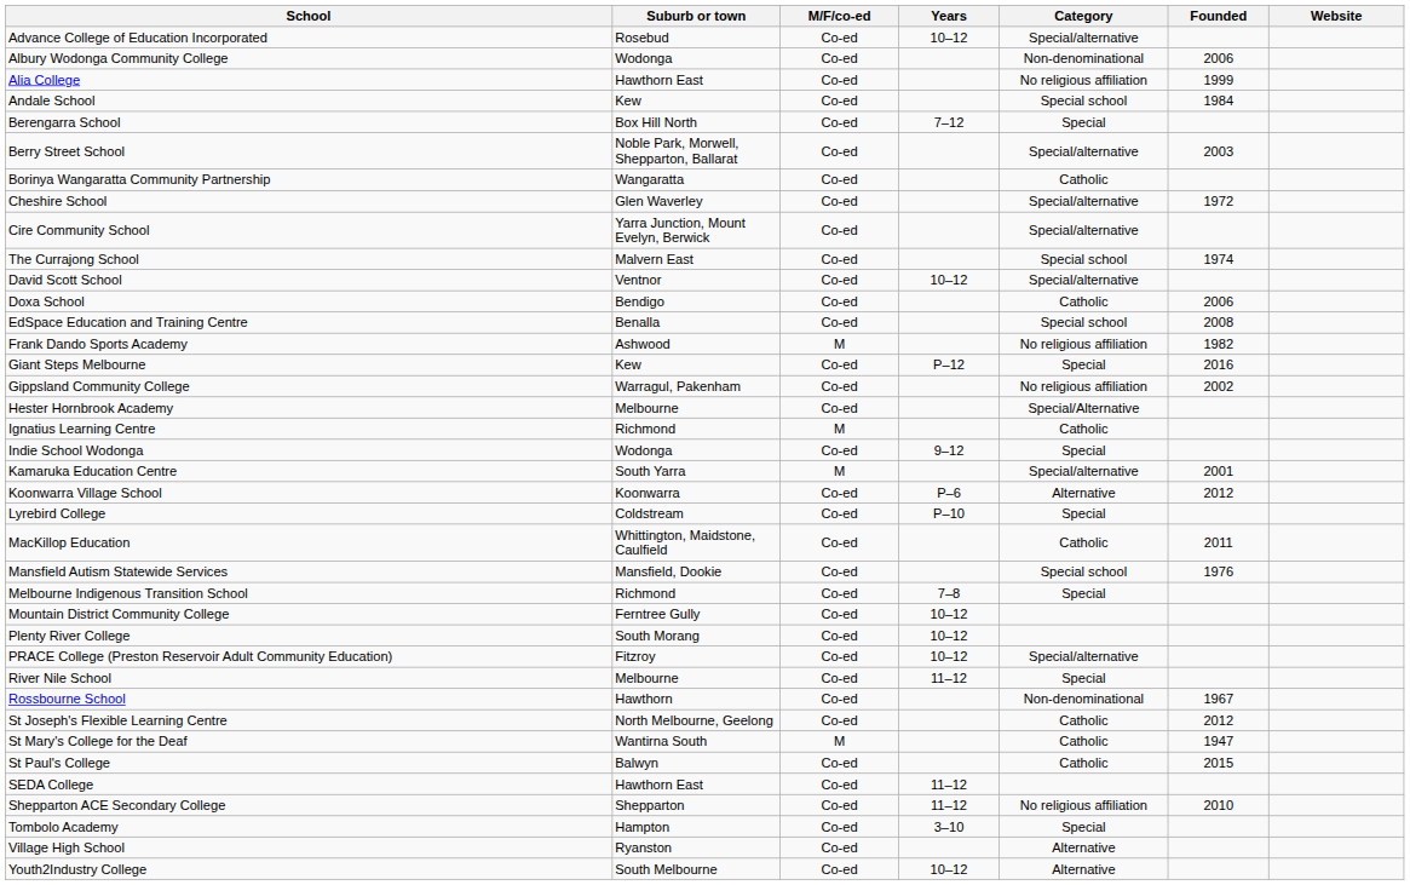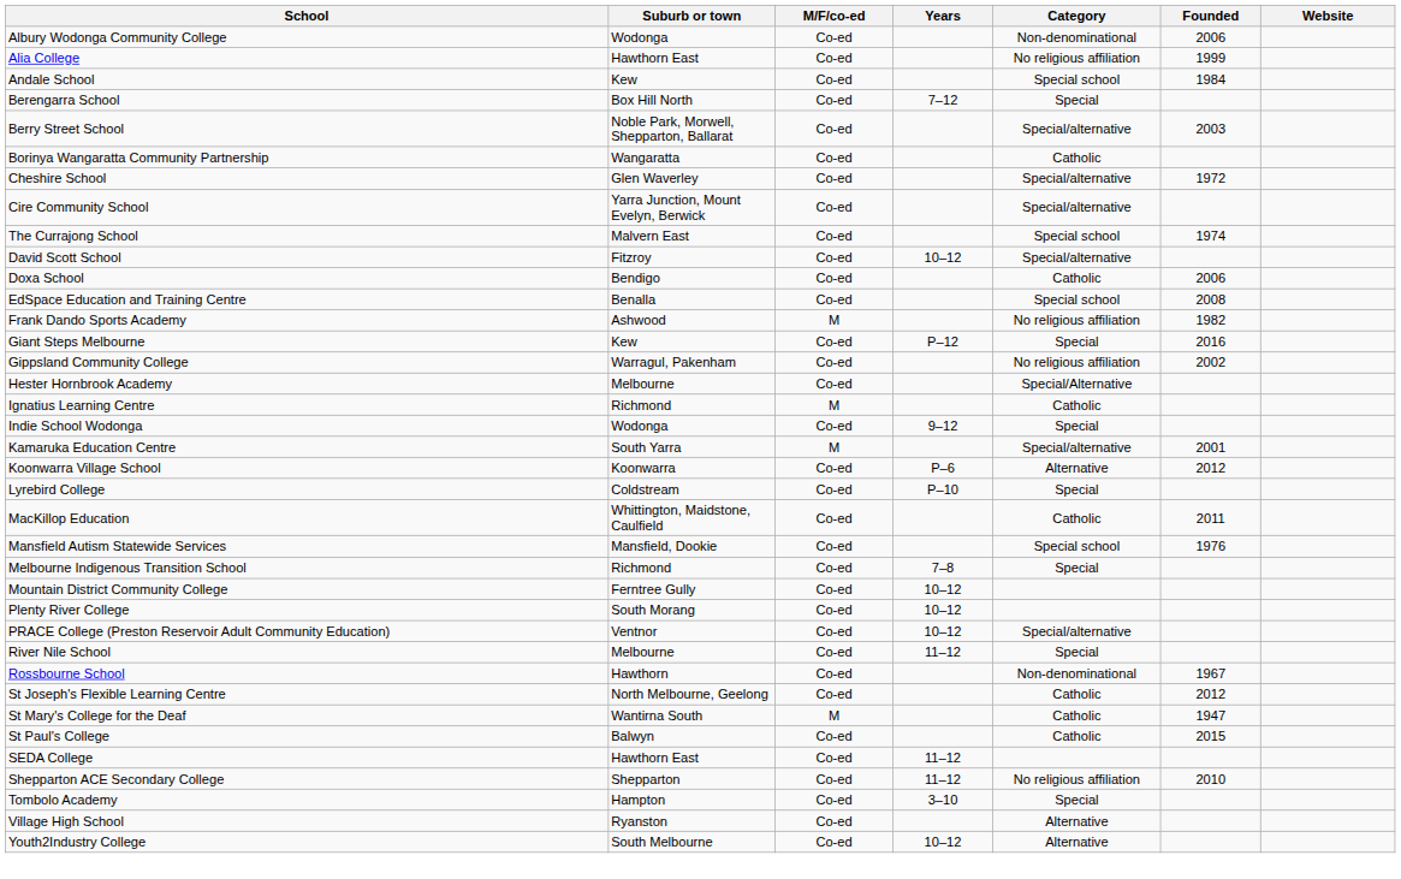 <table class="wikitable sortable"  style="font-size:95%; width:100%;">
 <tr style="background:#efefef; text-align:center;">
 <th width=36%>School</th>
 <th width=10%>Suburb or town</th>
 <th width=7%>M/F/co-ed</th>
 <th width=6%>Years</th>
 <th width=10%>Category</th>
 <th width=6%>Founded</th>
 <th width=8%>Website</th>
-</tr>
-<tr>
-<td>Advance College of Education Incorporated</td>
-<td>Rosebud</td>
-<td style="text-align:center;">Co-ed</td>
-<td style="text-align:center;">10–12</td>
-<td style="text-align:center;">Special/alternative</td>
-<td style="text-align:center;"></td>
-<td style="text-align:center;"></td>
 </tr>
 <tr>
 <td>Albury Wodonga Community College</td>
 <td>Wodonga</td>
 <td style="text-align:center;">Co-ed</td>
 <td style="text-align:center;"></td>
 <td style="text-align:center;">Non-denominational</td>
 <td style="text-align:center;">2006</td>
 <td style="text-align:center;"></td>
 </tr>
 <tr>
 <td><a href='#'>Alia College</a></td>
 <td>Hawthorn East</td>
 <td style="text-align:center;">Co-ed</td>
 <td style="text-align:center;"></td>
 <td style="text-align:center;">No religious affiliation</td>
 <td style="text-align:center;">1999</td>
 <td style="text-align:center;"></td>
 </tr>
 <tr>
 <td>Andale School</td>
 <td>Kew</td>
 <td style="text-align:center;">Co-ed</td>
 <td style="text-align:center;"></td>
 <td style="text-align:center;">Special school</td>
 <td style="text-align:center;">1984</td>
 <td style="text-align:center;"></td>
 </tr>
 <tr>
 <td>Berengarra School</td>
 <td>Box Hill North</td>
 <td style="text-align:center;">Co-ed</td>
 <td style="text-align:center;">7–12</td>
 <td style="text-align:center;">Special</td>
 <td style="text-align:center;"></td>
 <td style="text-align:center;"></td>
 </tr>
 <tr>
 <td>Berry Street School</td>
 <td>Noble Park, Morwell, Shepparton, Ballarat</td>
 <td style="text-align:center;">Co-ed</td>
 <td style="text-align:center;"></td>
 <td style="text-align:center;">Special/alternative</td>
 <td style="text-align:center;">2003</td>
 <td style="text-align:center;"></td>
 </tr>
 <tr>
 <td>Borinya Wangaratta Community Partnership</td>
 <td>Wangaratta</td>
 <td style="text-align:center;">Co-ed</td>
 <td style="text-align:center;"></td>
 <td style="text-align:center;">Catholic</td>
 <td style="text-align:center;"></td>
 <td style="text-align:center;"></td>
 </tr>
 <tr>
 <td>Cheshire School</td>
 <td>Glen Waverley</td>
 <td style="text-align:center;">Co-ed</td>
 <td style="text-align:center;"></td>
 <td style="text-align:center;">Special/alternative</td>
 <td style="text-align:center;">1972</td>
 <td style="text-align:center;"></td>
 </tr>
 <tr>
 <td>Cire Community School</td>
 <td>Yarra Junction, Mount Evelyn, Berwick</td>
 <td style="text-align:center;">Co-ed</td>
 <td style="text-align:center;"></td>
 <td style="text-align:center;">Special/alternative</td>
 <td style="text-align:center;"></td>
 <td style="text-align:center;"></td>
 </tr>
 <tr>
 <td>The Currajong School</td>
 <td>Malvern East</td>
 <td style="text-align:center;">Co-ed</td>
 <td style="text-align:center;"></td>
 <td style="text-align:center;">Special school</td>
 <td style="text-align:center;">1974</td>
 <td style="text-align:center;"></td>
 </tr>
 <tr>
 <td>David Scott School</td>
-<td>Ventnor</td>
+<td>Fitzroy</td>
 <td style="text-align:center;">Co-ed</td>
 <td style="text-align:center;">10–12</td>
 <td style="text-align:center;">Special/alternative</td>
 <td style="text-align:center;"></td>
 <td style="text-align:center;"></td>
 </tr>
 <tr>
 <td>Doxa School</td>
 <td>Bendigo</td>
 <td style="text-align:center;">Co-ed</td>
 <td style="text-align:center;"></td>
 <td style="text-align:center;">Catholic</td>
 <td style="text-align:center;">2006</td>
 <td style="text-align:center;"></td>
 </tr>
 <tr>
 <td>EdSpace Education and Training Centre</td>
 <td>Benalla</td>
 <td style="text-align:center;">Co-ed</td>
 <td style="text-align:center;"></td>
 <td style="text-align:center;">Special school</td>
 <td style="text-align:center;">2008</td>
 <td style="text-align:center;"></td>
 </tr>
 <tr>
 <td>Frank Dando Sports Academy</td>
 <td>Ashwood</td>
 <td style="text-align:center;">M</td>
 <td style="text-align:center;"></td>
 <td style="text-align:center;">No religious affiliation</td>
 <td style="text-align:center;">1982</td>
 <td style="text-align:center;"></td>
 </tr>
 <tr>
 <td>Giant Steps Melbourne</td>
 <td>Kew</td>
 <td style="text-align:center;">Co-ed</td>
 <td style="text-align:center;">P–12</td>
 <td style="text-align:center;">Special</td>
 <td style="text-align:center;">2016</td>
 <td style="text-align:center;"></td>
 </tr>
 <tr>
 <td>Gippsland Community College</td>
 <td>Warragul, Pakenham</td>
 <td style="text-align:center;">Co-ed</td>
 <td style="text-align:center;"></td>
 <td style="text-align:center;">No religious affiliation</td>
 <td style="text-align:center;">2002</td>
 <td style="text-align:center;"></td>
 </tr>
 <tr>
 <td>Hester Hornbrook Academy</td>
 <td>Melbourne</td>
 <td style="text-align:center;">Co-ed</td>
 <td style="text-align:center;"></td>
 <td style="text-align:center;">Special/Alternative</td>
 <td style="text-align:center;"></td>
 <td style="text-align:center;"></td>
 </tr>
 <tr>
 <td>Ignatius Learning Centre</td>
 <td>Richmond</td>
 <td style="text-align:center;">M</td>
 <td style="text-align:center;"></td>
 <td style="text-align:center;">Catholic</td>
 <td style="text-align:center;"></td>
 <td style="text-align:center;"></td>
 </tr>
 <tr>
 <td>Indie School Wodonga</td>
 <td>Wodonga</td>
 <td style="text-align:center;">Co-ed</td>
 <td style="text-align:center;">9–12</td>
 <td style="text-align:center;">Special</td>
 <td style="text-align:center;"></td>
 <td style="text-align:center;"></td>
 </tr>
 <tr>
 <td>Kamaruka Education Centre</td>
 <td>South Yarra</td>
 <td style="text-align:center;">M</td>
 <td style="text-align:center;"></td>
 <td style="text-align:center;">Special/alternative</td>
 <td style="text-align:center;">2001</td>
 <td style="text-align:center;"></td>
 </tr>
 <tr>
 <td>Koonwarra Village School</td>
 <td>Koonwarra</td>
 <td style="text-align:center;">Co-ed</td>
 <td style="text-align:center;">P–6</td>
 <td style="text-align:center;">Alternative</td>
 <td style="text-align:center;">2012</td>
 <td style="text-align:center;"></td>
 </tr>
 <tr>
 <td>Lyrebird College</td>
 <td>Coldstream</td>
 <td style="text-align:center;">Co-ed</td>
 <td style="text-align:center;">P–10</td>
 <td style="text-align:center;">Special</td>
 <td style="text-align:center;"></td>
 <td style="text-align:center;"></td>
 </tr>
 <tr>
 <td>MacKillop Education</td>
 <td>Whittington, Maidstone, Caulfield</td>
 <td style="text-align:center;">Co-ed</td>
 <td style="text-align:center;"></td>
 <td style="text-align:center;">Catholic</td>
 <td style="text-align:center;">2011</td>
 <td style="text-align:center;"></td>
 </tr>
 <tr>
 <td>Mansfield Autism Statewide Services</td>
 <td>Mansfield, Dookie</td>
 <td style="text-align:center;">Co-ed</td>
 <td style="text-align:center;"></td>
 <td style="text-align:center;">Special school</td>
 <td style="text-align:center;">1976</td>
 <td style="text-align:center;"></td>
 </tr>
 <tr>
 <td>Melbourne Indigenous Transition School</td>
 <td>Richmond</td>
 <td style="text-align:center;">Co-ed</td>
 <td style="text-align:center;">7–8</td>
 <td style="text-align:center;">Special</td>
 <td style="text-align:center;"></td>
 <td style="text-align:center;"></td>
 </tr>
 <tr>
 <td>Mountain District Community College</td>
 <td>Ferntree Gully</td>
 <td style="text-align:center;">Co-ed</td>
 <td style="text-align:center;">10–12</td>
 <td style="text-align:center;"></td>
 <td style="text-align:center;"></td>
 <td style="text-align:center;"></td>
 </tr>
 <tr>
 <td>Plenty River College</td>
 <td>South Morang</td>
 <td style="text-align:center;">Co-ed</td>
 <td style="text-align:center;">10–12</td>
 <td style="text-align:center;"></td>
 <td style="text-align:center;"></td>
 <td style="text-align:center;"></td>
 </tr>
 <tr>
 <td>PRACE College (Preston Reservoir Adult Community Education)</td>
-<td>Fitzroy</td>
+<td>Ventnor</td>
 <td style="text-align:center;">Co-ed</td>
 <td style="text-align:center;">10–12</td>
 <td style="text-align:center;">Special/alternative</td>
 <td style="text-align:center;"></td>
 <td style="text-align:center;"></td>
 </tr>
 <tr>
 <td>River Nile School</td>
 <td>Melbourne</td>
 <td style="text-align:center;">Co-ed</td>
 <td style="text-align:center;">11–12</td>
 <td style="text-align:center;">Special</td>
 <td style="text-align:center;"></td>
 <td style="text-align:center;"></td>
 </tr>
 <tr>
 <td><a href='#'>Rossbourne School</a></td>
 <td>Hawthorn</td>
 <td style="text-align:center;">Co-ed</td>
 <td style="text-align:center;"></td>
 <td style="text-align:center;">Non-denominational</td>
 <td style="text-align:center;">1967</td>
 <td style="text-align:center;"></td>
 </tr>
 <tr>
 <td>St Joseph's Flexible Learning Centre</td>
 <td>North Melbourne, Geelong</td>
 <td style="text-align:center;">Co-ed</td>
 <td style="text-align:center;"></td>
 <td style="text-align:center;">Catholic</td>
 <td style="text-align:center;">2012</td>
 <td style="text-align:center;"></td>
 </tr>
 <tr>
 <td>St Mary's College for the Deaf</td>
 <td>Wantirna South</td>
 <td style="text-align:center;">M</td>
 <td style="text-align:center;"></td>
 <td style="text-align:center;">Catholic</td>
 <td style="text-align:center;">1947</td>
 <td style="text-align:center;"></td>
 </tr>
 <tr>
 <td>St Paul's College</td>
 <td>Balwyn</td>
 <td style="text-align:center;">Co-ed</td>
 <td style="text-align:center;"></td>
 <td style="text-align:center;">Catholic</td>
 <td style="text-align:center;">2015</td>
 <td style="text-align:center;"></td>
 </tr>
 <tr>
 <td>SEDA College</td>
 <td>Hawthorn East</td>
 <td style="text-align:center;">Co-ed</td>
 <td style="text-align:center;">11–12</td>
 <td style="text-align:center;"></td>
 <td style="text-align:center;"></td>
 <td style="text-align:center;"></td>
 </tr>
 <tr>
 <td>Shepparton ACE Secondary College</td>
 <td>Shepparton</td>
 <td style="text-align:center;">Co-ed</td>
 <td style="text-align:center;">11–12</td>
 <td style="text-align:center;">No religious affiliation</td>
 <td style="text-align:center;">2010</td>
 <td style="text-align:center;"></td>
 </tr>
 <tr>
 <td>Tombolo Academy</td>
 <td>Hampton</td>
 <td style="text-align:center;">Co-ed</td>
 <td style="text-align:center;">3–10</td>
 <td style="text-align:center;">Special</td>
 <td style="text-align:center;"></td>
 <td style="text-align:center;"></td>
 </tr>
 <tr>
 <td>Village High School</td>
 <td>Ryanston</td>
 <td style="text-align:center;">Co-ed</td>
 <td style="text-align:center;"></td>
 <td style="text-align:center;">Alternative</td>
 <td style="text-align:center;"></td>
 <td style="text-align:center;"></td>
 </tr>
 <tr>
 <td>Youth2Industry College</td>
 <td>South Melbourne</td>
 <td style="text-align:center;">Co-ed</td>
 <td style="text-align:center;">10–12</td>
 <td style="text-align:center;">Alternative</td>
 <td style="text-align:center;"></td>
 <td style="text-align:center;"></td>
 </tr>
 </table>
